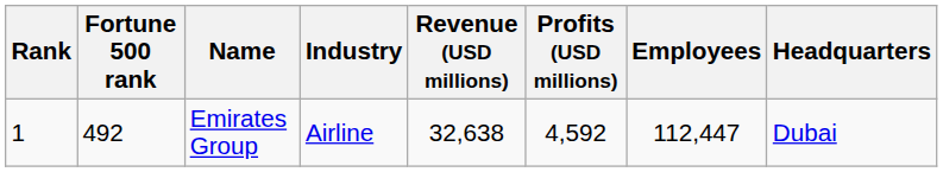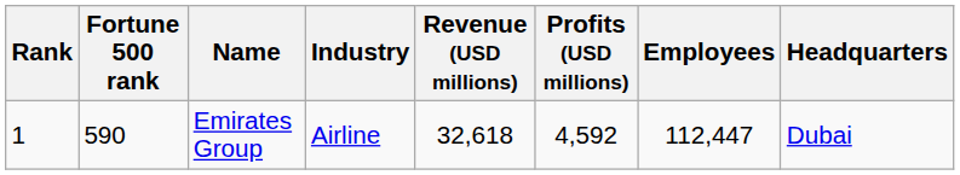 <table class="wikitable sortable">
 <tr>
 <th>Rank</th>
 <th>Fortune 500<br>rank</th>
 <th>Name</th>
 <th>Industry</th>
 <th>Revenue<br><small>(USD millions)</small></th>
 <th>Profits<br><small>(USD millions)</small></th>
 <th>Employees</th>
 <th>Headquarters</th>
 </tr>
 <tr>
 <td>1</td>
-<td>492</td>
+<td>590</td>
 <td><a href='#'>Emirates Group</a></td>
 <td><a href='#'>Airline</a></td>
-<td style="text-align:center;">32,638</td>
+<td style="text-align:center;">32,618</td>
 <td style="text-align:center;">4,592</td>
 <td style="text-align:center;">112,447</td>
 <td><a href='#'>Dubai</a></td>
 </tr>
 </table>
